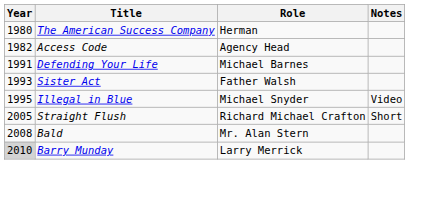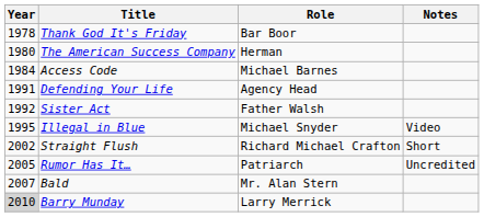 <table class="wikitable">
 <tr>
 <th>Year</th>
 <th>Title</th>
 <th>Role</th>
 <th>Notes</th>
 </tr>
 <tr>
+<td>1978</td>
+<td><em><a href='#'>Thank God It's Friday</a></em></td>
+<td>Bar Boor</td>
+<td></td>
+</tr>
+<tr>
 <td>1980</td>
 <td><em><a href='#'>The American Success Company</a></em></td>
 <td>Herman</td>
 <td></td>
 </tr>
 <tr>
-<td>1982</td>
+<td>1984</td>
 <td><em>Access Code</em></td>
-<td>Agency Head</td>
+<td>Michael Barnes</td>
 <td></td>
 </tr>
 <tr>
 <td>1991</td>
 <td><em><a href='#'>Defending Your Life</a></em></td>
-<td>Michael Barnes</td>
+<td>Agency Head</td>
 <td></td>
 </tr>
 <tr>
-<td>1993</td>
+<td>1992</td>
 <td><em><a href='#'>Sister Act</a></em></td>
 <td>Father Walsh</td>
 <td></td>
 </tr>
 <tr>
 <td>1995</td>
 <td><em><a href='#'>Illegal in Blue</a></em></td>
 <td>Michael Snyder</td>
 <td>Video</td>
 </tr>
 <tr>
-<td>2005</td>
+<td>2002</td>
 <td><em>Straight Flush</em></td>
 <td>Richard Michael Crafton</td>
 <td>Short</td>
 </tr>
 <tr>
-<td>2008</td>
+<td>2005</td>
+<td><em><a href='#'>Rumor Has It…</a></em></td>
+<td>Patriarch</td>
+<td>Uncredited</td>
+</tr>
+<tr>
+<td>2007</td>
 <td><em>Bald</em></td>
 <td>Mr. Alan Stern</td>
 <td></td>
 </tr>
 <tr>
 <td style="background: lightgrey;">2010</td>
 <td><em><a href='#'>Barry Munday</a></em></td>
 <td>Larry Merrick</td>
 <td></td>
 </tr>
 </table>
